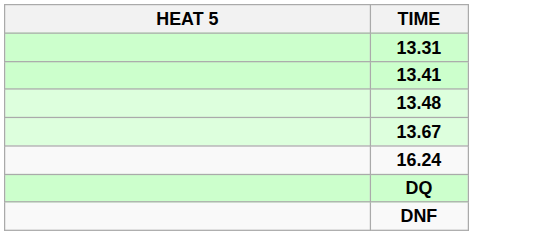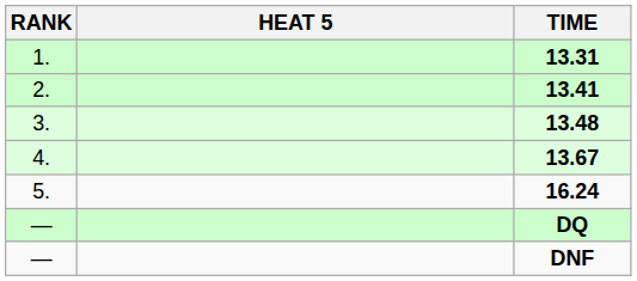 <table class="wikitable" style="border-collapse: collapse; font-size: 90%;">
 <tr>
+<th>RANK</th>
 <th style="width: 20em">HEAT 5</th>
 <th style="width: 5em">TIME</th>
 </tr>
 <tr style="background:#ccffcc;">
+<td align="center">1.</td>
 <td></td>
 <td align="center"><strong>13.31</strong></td>
 </tr>
 <tr style="background:#ccffcc;">
+<td align="center">2.</td>
 <td></td>
 <td align="center"><strong>13.41</strong></td>
 </tr>
 <tr style="background:#ddffdd;">
+<td align="center">3.</td>
 <td></td>
 <td align="center"><strong>13.48</strong></td>
 </tr>
 <tr style="background:#ddffdd;">
+<td align="center">4.</td>
 <td></td>
 <td align="center"><strong>13.67</strong></td>
 </tr>
 <tr>
+<td align="center">5.</td>
 <td></td>
 <td align="center"><strong>16.24</strong></td>
 </tr>
 <tr style="background:#ccffcc;">
+<td align="center">—</td>
 <td></td>
 <td align="center"><strong>DQ</strong></td>
 </tr>
 <tr>
+<td align="center">—</td>
 <td></td>
 <td align="center"><strong>DNF</strong></td>
 </tr>
 </table>
